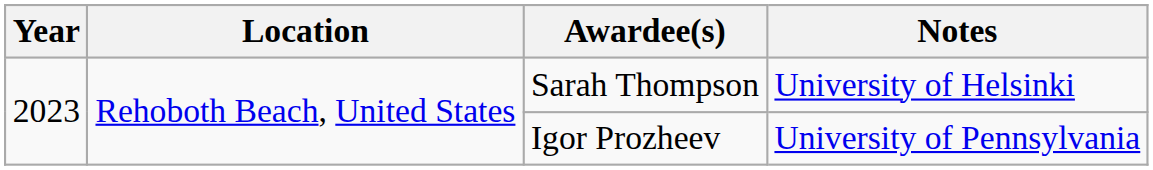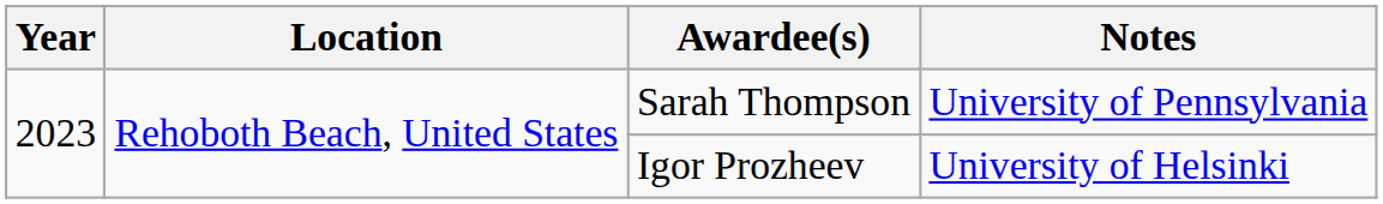 <table class="wikitable">
 <tr>
 <th>Year</th>
 <th>Location</th>
 <th>Awardee(s)</th>
 <th>Notes</th>
 </tr>
 <tr>
 <td rowspan=2>2023</td>
 <td rowspan="2"><a href='#'>Rehoboth Beach</a>, <a href='#'>United States</a></td>
 <td>Sarah Thompson</td>
-<td><a href='#'>University of Helsinki</a></td>
+<td><a href='#'>University of Pennsylvania</a></td>
 </tr>
 <tr>
 <td>Igor Prozheev</td>
-<td><a href='#'>University of Pennsylvania</a></td>
+<td><a href='#'>University of Helsinki</a></td>
 </tr>
 </table>
